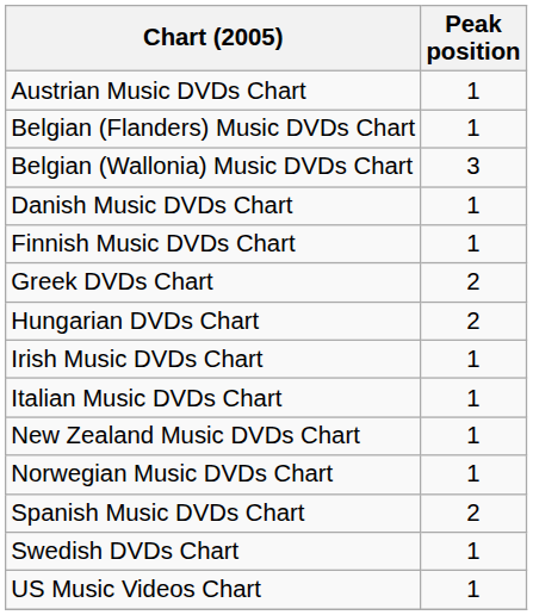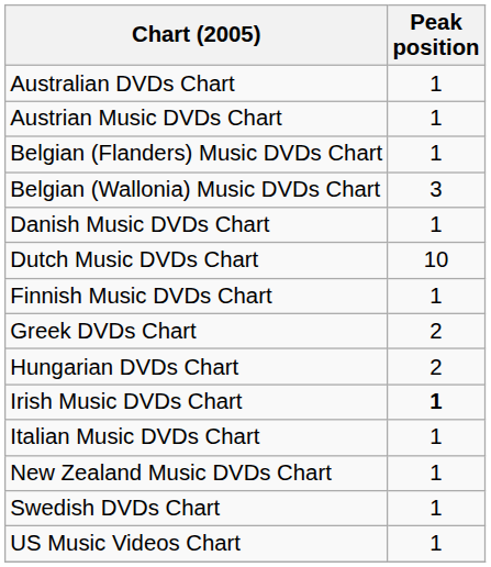 <table class="wikitable plainrowheaders sortable" border="1">
 <tr>
 <th scope="col">Chart (2005)</th>
 <th scope="col">Peak<br>position</th>
+</tr>
+<tr>
+<td>Australian DVDs Chart</td>
+<td style="text-align:center;">1</td>
 </tr>
 <tr>
 <td>Austrian Music DVDs Chart</td>
 <td style="text-align:center;">1</td>
 </tr>
 <tr>
 <td>Belgian (Flanders) Music DVDs Chart</td>
 <td style="text-align:center;">1</td>
 </tr>
 <tr>
 <td>Belgian (Wallonia) Music DVDs Chart</td>
 <td style="text-align:center;">3</td>
 </tr>
 <tr>
 <td>Danish Music DVDs Chart</td>
 <td style="text-align:center;">1</td>
 </tr>
 <tr>
+<td>Dutch Music DVDs Chart</td>
+<td style="text-align:center;">10</td>
+</tr>
+<tr>
 <td>Finnish Music DVDs Chart</td>
 <td style="text-align:center;">1</td>
 </tr>
 <tr>
 <td>Greek DVDs Chart</td>
 <td style="text-align:center;">2</td>
 </tr>
 <tr>
 <td>Hungarian DVDs Chart</td>
 <td style="text-align:center;">2</td>
 </tr>
 <tr>
 <td>Irish Music DVDs Chart</td>
-<td style="text-align:center;">1</td>
+<td style="text-align:center;"><strong>1</strong></td>
 </tr>
 <tr>
 <td>Italian Music DVDs Chart</td>
 <td style="text-align:center;">1</td>
 </tr>
 <tr>
 <td>New Zealand Music DVDs Chart</td>
 <td style="text-align:center;">1</td>
-</tr>
-<tr>
-<td>Norwegian Music DVDs Chart</td>
-<td style="text-align:center;">1</td>
-</tr>
-<tr>
-<td>Spanish Music DVDs Chart</td>
-<td style="text-align:center;">2</td>
 </tr>
 <tr>
 <td>Swedish DVDs Chart</td>
 <td style="text-align:center;">1</td>
 </tr>
 <tr>
 <td>US Music Videos Chart</td>
 <td style="text-align:center;">1</td>
 </tr>
 <tr>
 </tr>
 </table>
